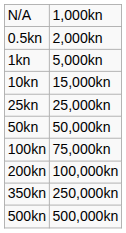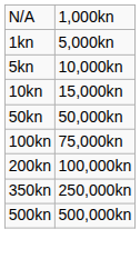 <table class="wikitable">
 <tr>
 <td>N/A</td>
 <td>1,000kn</td>
 </tr>
 <tr>
-<td>0.5kn</td>
-<td>2,000kn</td>
-</tr>
-<tr>
 <td>1kn</td>
 <td>5,000kn</td>
 </tr>
 <tr>
+<td>5kn</td>
+<td>10,000kn</td>
+</tr>
+<tr>
 <td>10kn</td>
 <td>15,000kn</td>
-</tr>
-<tr>
-<td>25kn</td>
-<td>25,000kn</td>
 </tr>
 <tr>
 <td>50kn</td>
 <td>50,000kn</td>
 </tr>
 <tr>
 <td>100kn</td>
 <td>75,000kn</td>
 </tr>
 <tr>
 <td>200kn</td>
 <td>100,000kn</td>
 </tr>
 <tr>
 <td>350kn</td>
 <td>250,000kn</td>
 </tr>
 <tr>
 <td>500kn</td>
 <td>500,000kn</td>
 </tr>
 </table>
